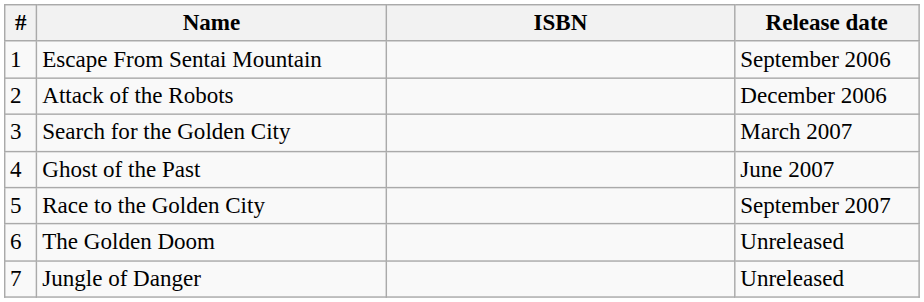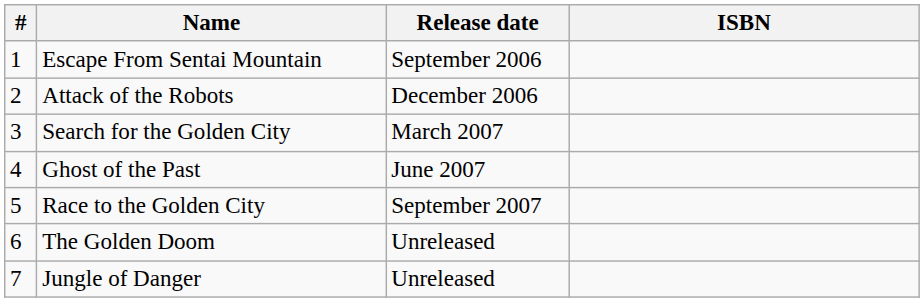 <table class="wikitable">
 <tr style="background:#EFEFEF">
 <th style="width:15px;"><strong>#</strong></th>
 <th style="width:235px;"><strong>Name</strong></th>
+<th style="width:120px;"><strong>Release date</strong></th>
 <th style="width:235px;"><strong>ISBN</strong></th>
-<th style="width:120px;"><strong>Release date</strong></th>
 </tr>
 <tr>
 <td>1</td>
 <td>Escape From Sentai Mountain</td>
+<td>September 2006</td>
 <td></td>
-<td>September 2006</td>
 </tr>
 <tr>
 <td>2</td>
 <td>Attack of the Robots</td>
+<td>December 2006</td>
 <td></td>
-<td>December 2006</td>
 </tr>
 <tr>
 <td>3</td>
 <td>Search for the Golden City</td>
+<td>March 2007</td>
 <td></td>
-<td>March 2007</td>
 </tr>
 <tr>
 <td>4</td>
 <td>Ghost of the Past</td>
+<td>June 2007</td>
 <td></td>
-<td>June 2007</td>
 </tr>
 <tr>
 <td>5</td>
 <td>Race to the Golden City</td>
+<td>September 2007</td>
 <td></td>
-<td>September 2007</td>
 </tr>
 <tr>
 <td>6</td>
 <td>The Golden Doom</td>
+<td>Unreleased</td>
 <td></td>
-<td>Unreleased</td>
 </tr>
 <tr>
 <td>7</td>
 <td>Jungle of Danger</td>
+<td>Unreleased</td>
 <td></td>
-<td>Unreleased</td>
 </tr>
 </table>
